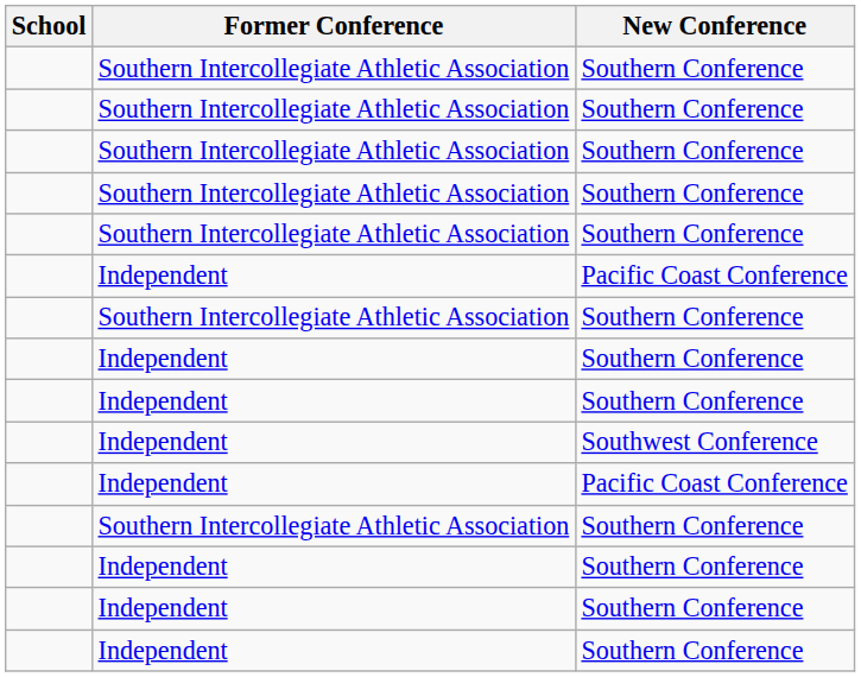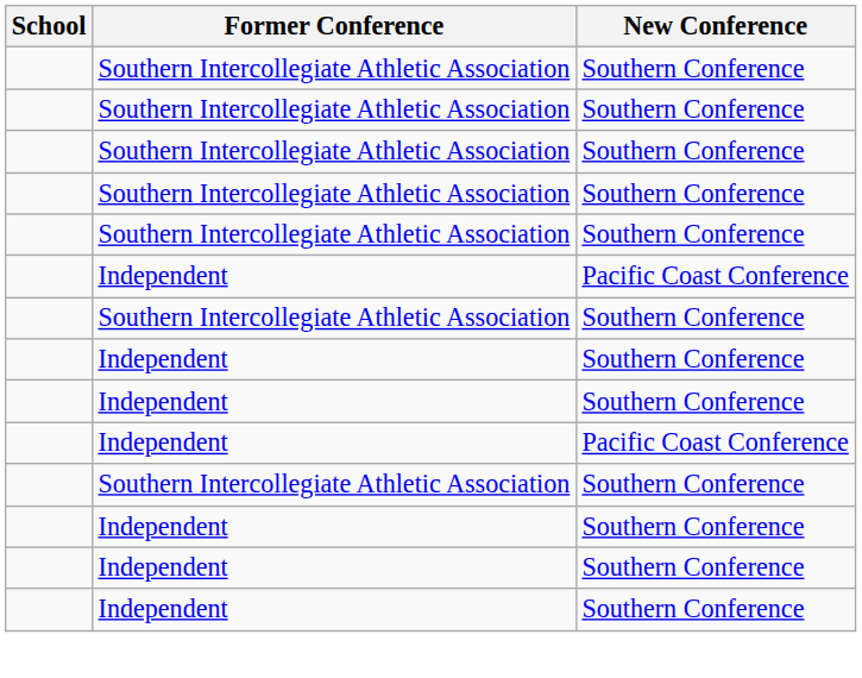 <table class="wikitable sortable">
 <tr>
 <th>School</th>
 <th>Former Conference</th>
 <th>New Conference</th>
 </tr>
 <tr>
 <td></td>
 <td><a href='#'>Southern Intercollegiate Athletic Association</a></td>
 <td><a href='#'>Southern Conference</a></td>
 </tr>
 <tr>
 <td></td>
 <td><a href='#'>Southern Intercollegiate Athletic Association</a></td>
 <td><a href='#'>Southern Conference</a></td>
 </tr>
 <tr>
 <td></td>
 <td><a href='#'>Southern Intercollegiate Athletic Association</a></td>
 <td><a href='#'>Southern Conference</a></td>
 </tr>
 <tr>
 <td></td>
 <td><a href='#'>Southern Intercollegiate Athletic Association</a></td>
 <td><a href='#'>Southern Conference</a></td>
 </tr>
 <tr>
 <td></td>
 <td><a href='#'>Southern Intercollegiate Athletic Association</a></td>
 <td><a href='#'>Southern Conference</a></td>
 </tr>
 <tr>
 <td></td>
 <td><a href='#'>Independent</a></td>
 <td><a href='#'>Pacific Coast Conference</a></td>
 </tr>
 <tr>
 <td></td>
 <td><a href='#'>Southern Intercollegiate Athletic Association</a></td>
 <td><a href='#'>Southern Conference</a></td>
 </tr>
 <tr>
 <td></td>
 <td><a href='#'>Independent</a></td>
 <td><a href='#'>Southern Conference</a></td>
 </tr>
 <tr>
 <td></td>
 <td><a href='#'>Independent</a></td>
 <td><a href='#'>Southern Conference</a></td>
 </tr>
 <tr>
 <td></td>
 <td><a href='#'>Independent</a></td>
-<td><a href='#'>Southwest Conference</a></td>
-</tr>
-<tr>
-<td></td>
-<td><a href='#'>Independent</a></td>
 <td><a href='#'>Pacific Coast Conference</a></td>
 </tr>
 <tr>
 <td></td>
 <td><a href='#'>Southern Intercollegiate Athletic Association</a></td>
 <td><a href='#'>Southern Conference</a></td>
 </tr>
 <tr>
 <td></td>
 <td><a href='#'>Independent</a></td>
 <td><a href='#'>Southern Conference</a></td>
 </tr>
 <tr>
 <td></td>
 <td><a href='#'>Independent</a></td>
 <td><a href='#'>Southern Conference</a></td>
 </tr>
 <tr>
 <td></td>
 <td><a href='#'>Independent</a></td>
 <td><a href='#'>Southern Conference</a></td>
 </tr>
 </table>
